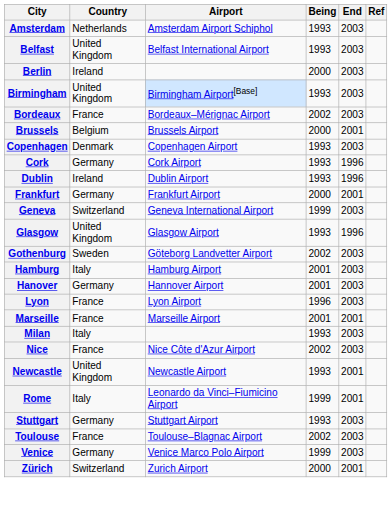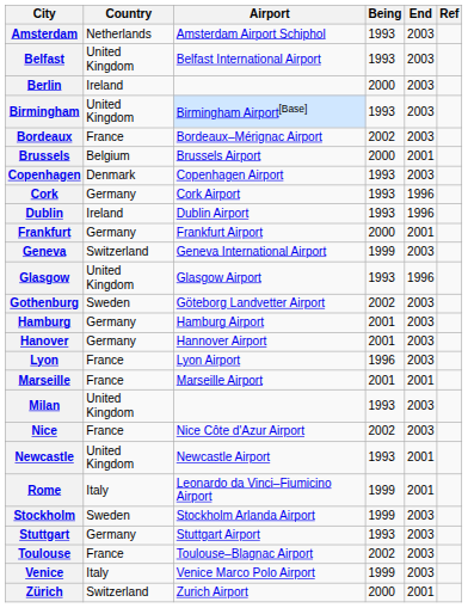 <table class="wikitable plainrowheaders sortable">
 <tr>
 <th scope=col>City</th>
 <th scope=col>Country</th>
 <th scope=col>Airport</th>
 <th scope=col>Being</th>
 <th scope=col>End</th>
 <th scope=col>Ref</th>
 </tr>
 <tr>
 <th scope=row><a href='#'>Amsterdam</a></th>
 <td> Netherlands</td>
 <td><a href='#'>Amsterdam Airport Schiphol</a></td>
 <td>1993</td>
 <td>2003</td>
 <td align=center></td>
 </tr>
 <tr>
 <th scope=row><a href='#'>Belfast</a></th>
 <td> United Kingdom</td>
 <td><a href='#'>Belfast International Airport</a></td>
 <td>1993</td>
 <td>2003</td>
 <td align=center></td>
 </tr>
 <tr>
 <th scope=row><a href='#'>Berlin</a></th>
 <td> Ireland</td>
 <td></td>
 <td>2000</td>
 <td>2003</td>
 <td align=center></td>
 </tr>
 <tr>
 <th scope=row><a href='#'>Birmingham</a></th>
 <td> United Kingdom</td>
 <td style="background-color: #D0E7FF"><a href='#'>Birmingham Airport</a><sup>[Base]</sup></td>
 <td>1993</td>
 <td>2003</td>
 <td align=center></td>
 </tr>
 <tr>
 <th scope=row><a href='#'>Bordeaux</a></th>
 <td> France</td>
 <td><a href='#'>Bordeaux–Mérignac Airport</a></td>
 <td>2002</td>
 <td>2003</td>
 <td align=center></td>
 </tr>
 <tr>
 <th scope=row><a href='#'>Brussels</a></th>
 <td> Belgium</td>
 <td><a href='#'>Brussels Airport</a></td>
 <td>2000</td>
 <td>2001</td>
 <td align=center></td>
 </tr>
 <tr>
 <th scope=row><a href='#'>Copenhagen</a></th>
 <td> Denmark</td>
 <td><a href='#'>Copenhagen Airport</a></td>
 <td>1993</td>
 <td>2003</td>
 <td align=center></td>
 </tr>
 <tr>
 <th scope=row><a href='#'>Cork</a></th>
 <td> Germany</td>
 <td><a href='#'>Cork Airport</a></td>
 <td>1993</td>
 <td>1996</td>
 <td align=center></td>
 </tr>
 <tr>
 <th scope=row><a href='#'>Dublin</a></th>
 <td> Ireland</td>
 <td><a href='#'>Dublin Airport</a></td>
 <td>1993</td>
 <td>1996</td>
 <td align=center></td>
 </tr>
 <tr>
 <th scope=row><a href='#'>Frankfurt</a></th>
 <td> Germany</td>
 <td><a href='#'>Frankfurt Airport</a></td>
 <td>2000</td>
 <td>2001</td>
 <td align=center></td>
 </tr>
 <tr>
 <th scope=row><a href='#'>Geneva</a></th>
 <td> Switzerland</td>
 <td><a href='#'>Geneva International Airport</a></td>
 <td>1999</td>
 <td>2003</td>
 <td align=center></td>
 </tr>
 <tr>
 <th scope=row><a href='#'>Glasgow</a></th>
 <td> United Kingdom</td>
 <td><a href='#'>Glasgow Airport</a></td>
 <td>1993</td>
 <td>1996</td>
 <td align=center></td>
 </tr>
 <tr>
 <th scope=row><a href='#'>Gothenburg</a></th>
 <td> Sweden</td>
 <td><a href='#'>Göteborg Landvetter Airport</a></td>
 <td>2002</td>
 <td>2003</td>
 <td align=center></td>
 </tr>
 <tr>
 <th scope=row><a href='#'>Hamburg</a></th>
-<td> Italy</td>
+<td> Germany</td>
 <td><a href='#'>Hamburg Airport</a></td>
 <td>2001</td>
 <td>2003</td>
 <td align=center></td>
 </tr>
 <tr>
 <th scope=row><a href='#'>Hanover</a></th>
 <td> Germany</td>
 <td><a href='#'>Hannover Airport</a></td>
 <td>2001</td>
 <td>2003</td>
 <td align=center></td>
 </tr>
 <tr>
 <th scope=row><a href='#'>Lyon</a></th>
 <td> France</td>
 <td><a href='#'>Lyon Airport</a></td>
 <td>1996</td>
 <td>2003</td>
 <td align=center></td>
 </tr>
 <tr>
 <th scope=row><a href='#'>Marseille</a></th>
 <td> France</td>
 <td><a href='#'>Marseille Airport</a></td>
 <td>2001</td>
 <td>2001</td>
 <td align=center></td>
 </tr>
 <tr>
 <th scope=row><a href='#'>Milan</a></th>
-<td> Italy</td>
+<td> United Kingdom</td>
 <td></td>
 <td>1993</td>
 <td>2003</td>
 <td align=center></td>
 </tr>
 <tr>
 <th scope=row><a href='#'>Nice</a></th>
 <td> France</td>
 <td><a href='#'>Nice Côte d'Azur Airport</a></td>
 <td>2002</td>
 <td>2003</td>
 <td align=center></td>
 </tr>
 <tr>
 <th scope=row><a href='#'>Newcastle</a></th>
 <td> United Kingdom</td>
 <td><a href='#'>Newcastle Airport</a></td>
 <td>1993</td>
 <td>2001</td>
 <td align=center></td>
 </tr>
 <tr>
 <th scope=row><a href='#'>Rome</a></th>
 <td> Italy</td>
 <td><a href='#'>Leonardo da Vinci–Fiumicino Airport</a></td>
 <td>1999</td>
 <td>2001</td>
 <td align=center></td>
 </tr>
 <tr>
+<th scope=row><a href='#'>Stockholm</a></th>
+<td> Sweden</td>
+<td><a href='#'>Stockholm Arlanda Airport</a></td>
+<td>1999</td>
+<td>2003</td>
+<td align=center></td>
+</tr>
+<tr>
 <th scope=row><a href='#'>Stuttgart</a></th>
 <td> Germany</td>
 <td><a href='#'>Stuttgart Airport</a></td>
 <td>1993</td>
 <td>2003</td>
 <td align=center></td>
 </tr>
 <tr>
 <th scope=row><a href='#'>Toulouse</a></th>
 <td> France</td>
 <td><a href='#'>Toulouse–Blagnac Airport</a></td>
 <td>2002</td>
 <td>2003</td>
 <td align=center></td>
 </tr>
 <tr>
 <th scope=row><a href='#'>Venice</a></th>
-<td> Germany</td>
+<td> Italy</td>
 <td><a href='#'>Venice Marco Polo Airport</a></td>
 <td>1999</td>
 <td>2003</td>
 <td align=center></td>
 </tr>
 <tr>
 <th scope=row><a href='#'>Zürich</a></th>
 <td> Switzerland</td>
 <td><a href='#'>Zurich Airport</a></td>
 <td>2000</td>
 <td>2001</td>
 <td align=center></td>
 </tr>
 </table>
